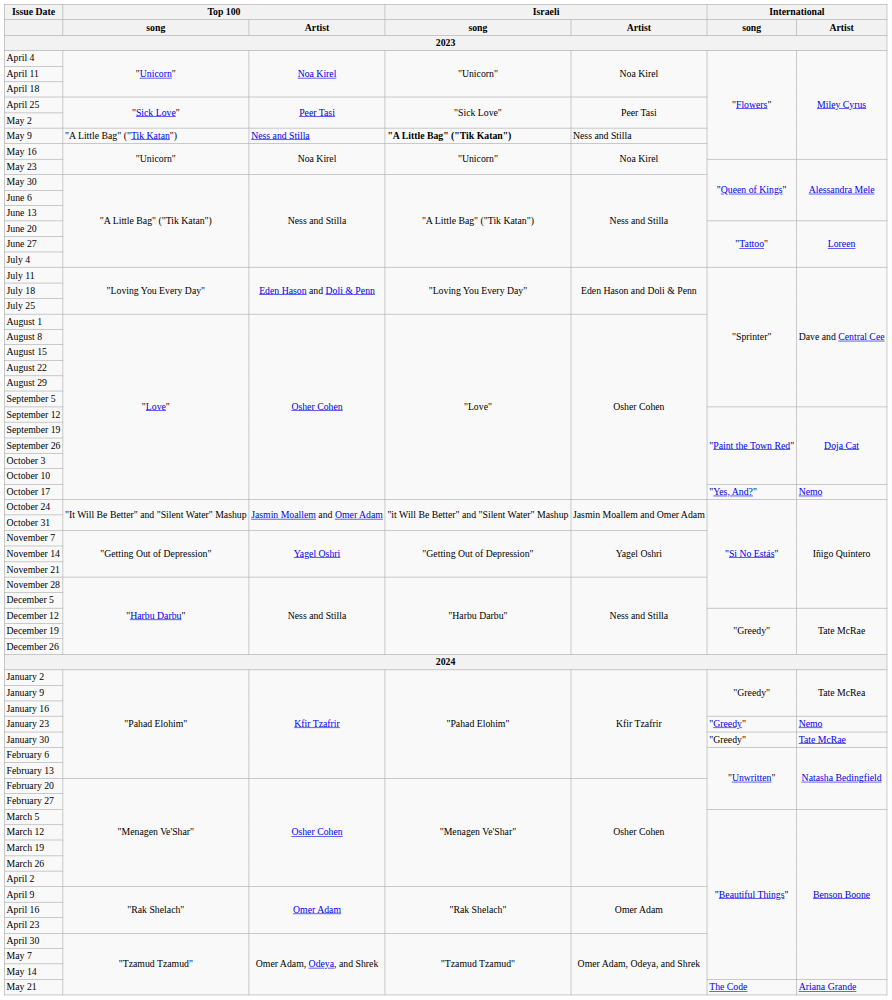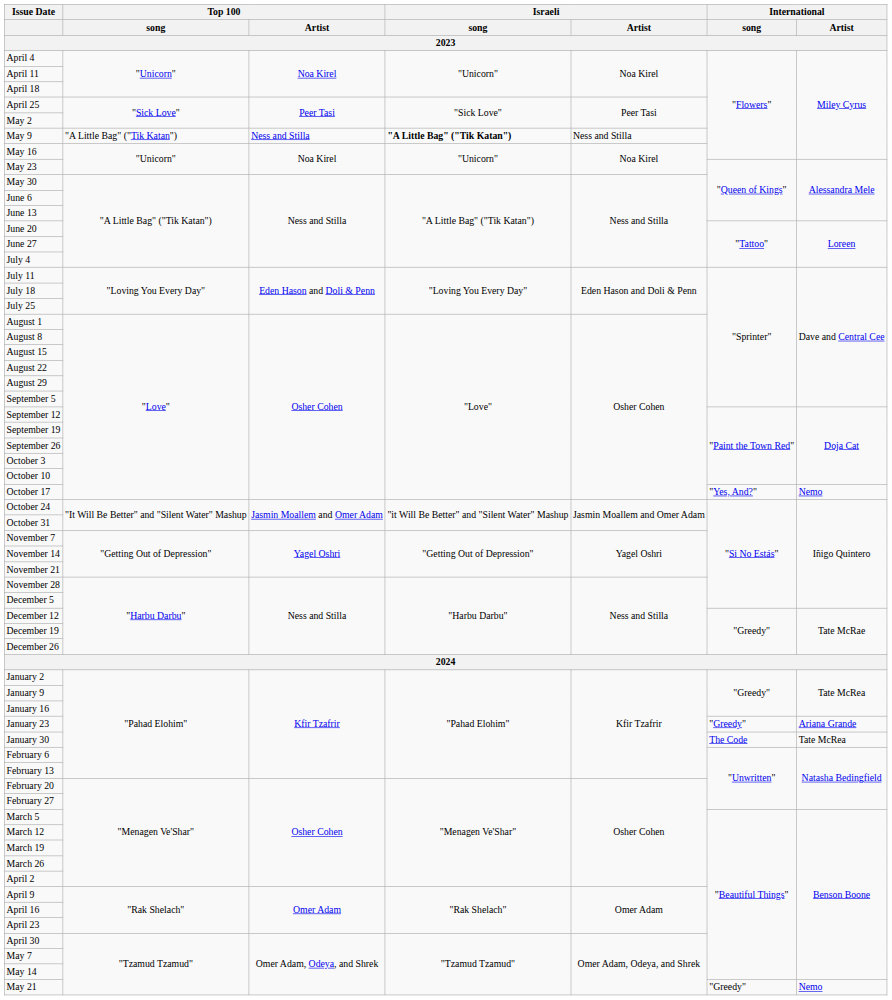 <table class="wikitable plainrowheaders">
 <tr>
 <th>Issue Date</th>
 <th colspan=2 style="text-align: center;">Top 100</th>
 <th colspan=2 style="text-align: center;">Israeli</th>
 <th colspan=2 style="text-align: center;">International</th>
 </tr>
 <tr>
 <th></th>
 <th>song</th>
 <th>Artist</th>
 <th>song</th>
 <th>Artist</th>
 <th>song</th>
 <th>Artist</th>
 </tr>
 <tr>
 <th colspan=7 style="text-align: center;">2023</th>
 </tr>
 <tr>
 <td>April 4</td>
 <td rowspan=3 style="text-align: center;">"<a href='#'>Unicorn</a>"</td>
 <td rowspan=3 style="text-align: center;"><a href='#'>Noa Kirel</a></td>
 <td rowspan=3 style="text-align: center;">"Unicorn"</td>
 <td rowspan=3 style="text-align: center;">Noa Kirel</td>
 <td rowspan=7 style="text-align: center;">"<a href='#'>Flowers</a>"</td>
 <td rowspan=7 style="text-align: center;"><a href='#'>Miley Cyrus</a></td>
 </tr>
 <tr>
 <td>April 11</td>
 </tr>
 <tr>
 <td>April 18</td>
 </tr>
 <tr>
 <td>April 25</td>
 <td rowspan=2 style="text-align: center;">"<a href='#'>Sick Love</a>"</td>
 <td rowspan=2 style="text-align: center;"><a href='#'>Peer Tasi</a></td>
 <td rowspan=2 style="text-align: center;">"Sick Love"</td>
 <td rowspan=2 style="text-align: center;">Peer Tasi</td>
 </tr>
 <tr>
 <td>May 2</td>
 </tr>
 <tr>
 <td>May 9</td>
 <td>"A Little Bag" ("<a href='#'>Tik Katan</a>")</td>
 <td><a href='#'>Ness and Stilla</a></td>
 <td><strong>"A Little Bag" ("Tik Katan")</strong></td>
 <td>Ness and Stilla</td>
 </tr>
 <tr>
 <td>May 16</td>
 <td rowspan=2 style="text-align: center;">"Unicorn"</td>
 <td rowspan=2 style="text-align: center;">Noa Kirel</td>
 <td rowspan=2 style="text-align: center;">"Unicorn"</td>
 <td rowspan=2 style="text-align: center;">Noa Kirel</td>
 </tr>
 <tr>
 <td>May 23</td>
 <td rowspan=4 style="text-align: center;">"<a href='#'>Queen of Kings</a>"</td>
 <td rowspan=4 style="text-align: center;"><a href='#'>Alessandra Mele</a></td>
 </tr>
 <tr>
 <td>May 30</td>
 <td rowspan=6 style="text-align: center;">"A Little Bag" ("Tik Katan")</td>
 <td rowspan=6 style="text-align: center;">Ness and Stilla</td>
 <td rowspan=6 style="text-align: center;">"A Little Bag" ("Tik Katan")</td>
 <td rowspan=6 style="text-align: center;">Ness and Stilla</td>
 </tr>
 <tr>
 <td>June 6</td>
 </tr>
 <tr>
 <td>June 13</td>
 </tr>
 <tr>
 <td>June 20</td>
 <td rowspan=3 style="text-align: center;">"<a href='#'>Tattoo</a>"</td>
 <td rowspan=3 style="text-align: center;"><a href='#'>Loreen</a></td>
 </tr>
 <tr>
 <td>June 27</td>
 </tr>
 <tr>
 <td>July 4</td>
 </tr>
 <tr>
 <td>July 11</td>
 <td rowspan=3 style="text-align: center;">"Loving You Every Day"</td>
 <td rowspan=3 style="text-align: center;"><a href='#'>Eden Hason</a> and <a href='#'>Doli & Penn</a></td>
 <td rowspan=3 style="text-align: center;">"Loving You Every Day"</td>
 <td rowspan=3 style="text-align: center;">Eden Hason and Doli & Penn</td>
 <td rowspan=9 style="text-align: center;">"Sprinter"</td>
 <td rowspan=9 style="text-align: center;">Dave and <a href='#'>Central Cee</a></td>
 </tr>
 <tr>
 <td>July 18</td>
 </tr>
 <tr>
 <td>July 25</td>
 </tr>
 <tr>
 <td>August 1</td>
 <td rowspan=12 style="text-align: center;">"<a href='#'>Love</a>"</td>
 <td rowspan=12 style="text-align: center;"><a href='#'>Osher Cohen</a></td>
 <td rowspan=12 style="text-align: center;">"Love"</td>
 <td rowspan=12 style="text-align: center;">Osher Cohen</td>
 </tr>
 <tr>
 <td>August 8</td>
 </tr>
 <tr>
 <td>August 15</td>
 </tr>
 <tr>
 <td>August 22</td>
 </tr>
 <tr>
 <td>August 29</td>
 </tr>
 <tr>
 <td>September 5</td>
 </tr>
 <tr>
 <td>September 12</td>
 <td rowspan=5 style="text-align: center;">"<a href='#'>Paint the Town Red</a>"</td>
 <td rowspan=5 style="text-align: center;"><a href='#'>Doja Cat</a></td>
 </tr>
 <tr>
 <td>September 19</td>
 </tr>
 <tr>
 <td>September 26</td>
 </tr>
 <tr>
 <td>October 3</td>
 </tr>
 <tr>
 <td>October 10</td>
 </tr>
 <tr>
 <td>October 17</td>
 <td>"<a href='#'>Yes, And?</a>"</td>
 <td><a href='#'>Nemo</a></td>
 </tr>
 <tr>
 <td>October 24</td>
 <td rowspan=2 style="text-align: center;">"It Will Be Better" and "Silent Water" Mashup</td>
 <td rowspan=2 style="text-align: center;"><a href='#'>Jasmin Moallem</a> and <a href='#'>Omer Adam</a></td>
 <td rowspan=2 style="text-align: center;">"it Will Be Better" and "Silent Water" Mashup</td>
 <td rowspan=2 style="text-align: center;">Jasmin Moallem and Omer Adam</td>
 <td rowspan=7 style="text-align: center;">"<a href='#'>Si No Estás</a>"</td>
 <td rowspan=7 style="text-align: center;">Iñigo Quintero</td>
 </tr>
 <tr>
 <td>October 31</td>
 </tr>
 <tr>
 <td>November 7</td>
 <td rowspan=3 style="text-align: center;">"Getting Out of Depression"</td>
 <td rowspan=3 style="text-align: center;"><a href='#'>Yagel Oshri</a></td>
 <td rowspan=3 style="text-align: center;">"Getting Out of Depression"</td>
 <td rowspan=3 style="text-align: center;">Yagel Oshri</td>
 </tr>
 <tr>
 <td>November 14</td>
 </tr>
 <tr>
 <td>November 21</td>
 </tr>
 <tr>
 <td>November 28</td>
 <td rowspan=5 style="text-align: center;">"<a href='#'>Harbu Darbu</a>"</td>
 <td rowspan=5 style="text-align: center;">Ness and Stilla</td>
 <td rowspan=5 style="text-align: center;">"Harbu Darbu"</td>
 <td rowspan=5 style="text-align: center;">Ness and Stilla</td>
 </tr>
 <tr>
 <td>December 5</td>
 </tr>
 <tr>
 <td>December 12</td>
 <td rowspan=3 style="text-align: center;">"Greedy"</td>
 <td rowspan=3 style="text-align: center;">Tate McRae</td>
 </tr>
 <tr>
 <td>December 19</td>
 </tr>
 <tr>
 <td>December 26</td>
 </tr>
 <tr>
 <th colspan=7 style="text-align: center;">2024</th>
 </tr>
 <tr>
 <td>January 2</td>
 <td rowspan=7 style="text-align: center;">"Pahad Elohim"</td>
 <td rowspan=7 style="text-align: center;"><a href='#'>Kfir Tzafrir</a></td>
 <td rowspan=7 style="text-align: center;">"Pahad Elohim"</td>
 <td rowspan=7 style="text-align: center;">Kfir Tzafrir</td>
 <td rowspan=3 style="text-align: center;">"Greedy"</td>
 <td rowspan=3 style="text-align: center;">Tate McRea</td>
 </tr>
 <tr>
 <td>January 9</td>
 </tr>
 <tr>
 <td>January 16</td>
 </tr>
 <tr>
 <td>January 23</td>
 <td>"<a href='#'>Greedy</a>"</td>
-<td><a href='#'>Nemo</a></td>
+<td><a href='#'>Ariana Grande</a></td>
 </tr>
 <tr>
 <td>January 30</td>
-<td>"Greedy"</td>
-<td><a href='#'>Tate McRae</a></td>
+<td><a href='#'>The Code</a></td>
+<td>Tate McRea</td>
 </tr>
 <tr>
 <td>February 6</td>
 <td rowspan=4 style="text-align: center;">"<a href='#'>Unwritten</a>"</td>
 <td rowspan=4 style="text-align: center;"><a href='#'>Natasha Bedingfield</a></td>
 </tr>
 <tr>
 <td>February 13</td>
 </tr>
 <tr>
 <td>February 20</td>
 <td rowspan=7 style="text-align: center;">"Menagen Ve'Shar"</td>
 <td rowspan=7 style="text-align: center;"><a href='#'>Osher Cohen</a></td>
 <td rowspan=7 style="text-align: center;">"Menagen Ve'Shar"</td>
 <td rowspan=7 style="text-align: center;">Osher Cohen</td>
 </tr>
 <tr>
 <td>February 27</td>
 </tr>
 <tr>
 <td>March 5</td>
 <td rowspan=11 style="text-align: center;">"<a href='#'>Beautiful Things</a>"</td>
 <td rowspan=11 style="text-align: center;"><a href='#'>Benson Boone</a></td>
 </tr>
 <tr>
 <td>March 12</td>
 </tr>
 <tr>
 <td>March 19</td>
 </tr>
 <tr>
 <td>March 26</td>
 </tr>
 <tr>
 <td>April 2</td>
 </tr>
 <tr>
 <td>April 9</td>
 <td rowspan=3 style="text-align: center;">"Rak Shelach"</td>
 <td rowspan=3 style="text-align: center;"><a href='#'>Omer Adam</a></td>
 <td rowspan=3 style="text-align: center;">"Rak Shelach"</td>
 <td rowspan=3 style="text-align: center;">Omer Adam</td>
 </tr>
 <tr>
 <td>April 16</td>
 </tr>
 <tr>
 <td>April 23</td>
 </tr>
 <tr>
 <td>April 30</td>
 <td rowspan=4 style="text-align: center;">"Tzamud Tzamud"</td>
 <td rowspan=4 style="text-align: center;">Omer Adam, <a href='#'>Odeya</a>, and Shrek</td>
 <td rowspan=4 style="text-align: center;">"Tzamud Tzamud"</td>
 <td rowspan=4 style="text-align: center;">Omer Adam, Odeya, and Shrek</td>
 </tr>
 <tr>
 <td>May 7</td>
 </tr>
 <tr>
 <td>May 14</td>
 </tr>
 <tr>
 <td>May 21</td>
-<td><a href='#'>The Code</a></td>
-<td><a href='#'>Ariana Grande</a></td>
+<td>"Greedy"</td>
+<td><a href='#'>Nemo</a></td>
 </tr>
 </table>
